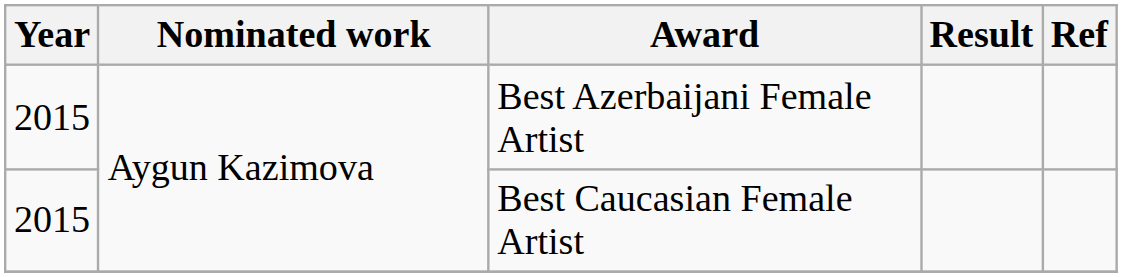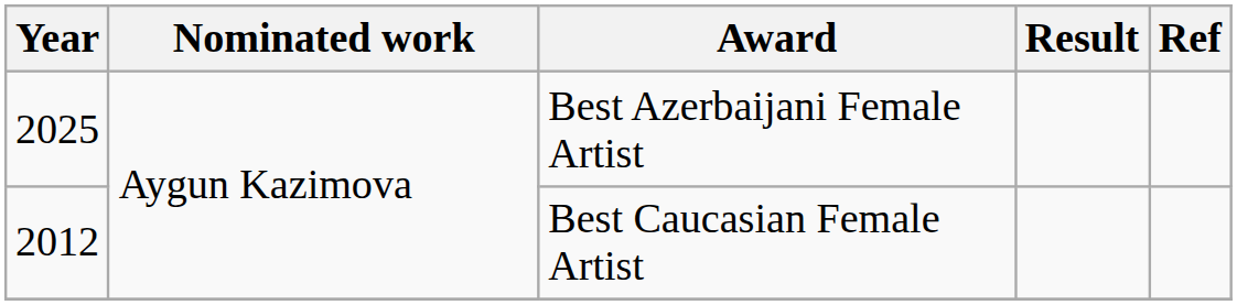 <table class="wikitable" style="width:75%;">
 <tr>
 <th width=5%>Year</th>
 <th style="width:40%;">Nominated work</th>
 <th style="width:45%;">Award</th>
 <th style="width:10%;">Result</th>
 <th style="width:5%;">Ref</th>
 </tr>
 <tr>
-<td>2015</td>
+<td>2025</td>
 <td rowspan="2">Aygun Kazimova</td>
 <td Big Apple Music Award for Best Caucasian Artist>Best Azerbaijani Female Artist</td>
 <td></td>
 <td style="text-align:center;"></td>
 </tr>
 <tr>
-<td>2015</td>
+<td>2012</td>
 <td Big Apple Music Award for Best Caucasian Artist>Best Caucasian Female Artist</td>
 <td></td>
 <td style="text-align:center;"></td>
 </tr>
 <tr>
 </tr>
 </table>
